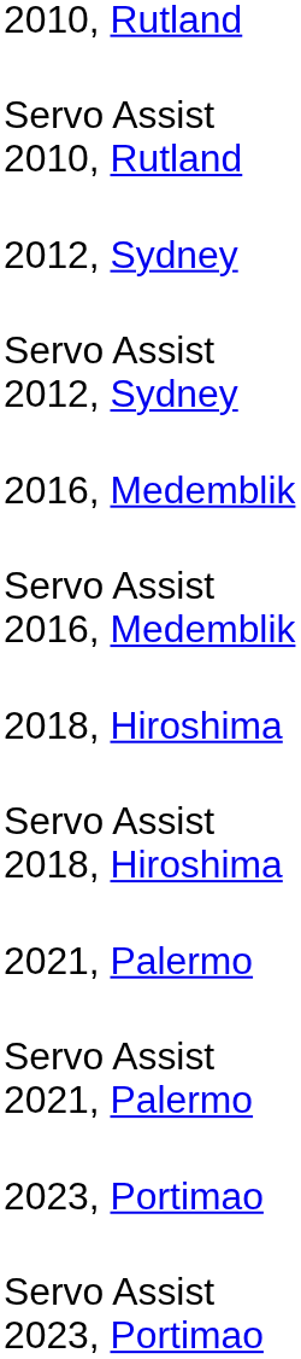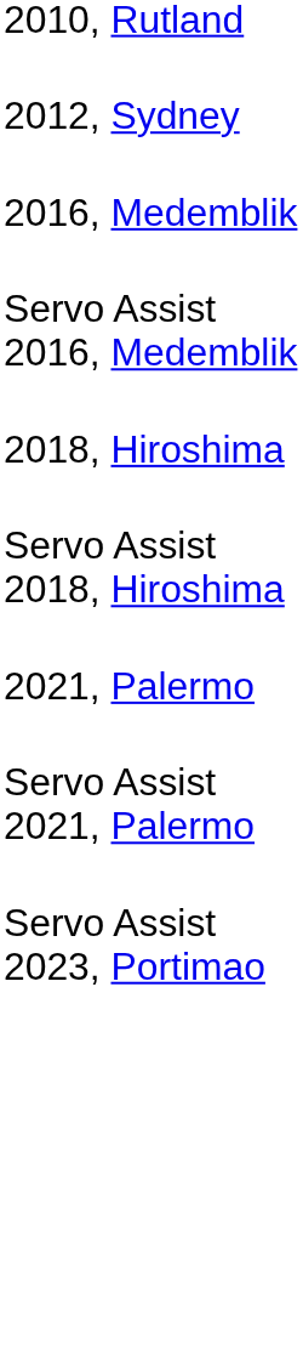 <table>
 <tr>
 <td><br> 2010, <a href='#'>Rutland</a></td>
 <td> <br></td>
 <td></td>
 <td></td>
 </tr>
 <tr>
-<td><br> Servo Assist <br> 2010, <a href='#'>Rutland</a></td>
-<td> <br></td>
-<td></td>
-<td></td>
-</tr>
-<tr>
 <td><br> 2012, <a href='#'>Sydney</a></td>
-<td> <br></td>
-<td> <br></td>
-<td></td>
-</tr>
-<tr>
-<td><br> Servo Assist <br> 2012, <a href='#'>Sydney</a></td>
 <td> <br></td>
 <td> <br></td>
 <td></td>
 </tr>
 <tr>
 <td><br> 2016, <a href='#'>Medemblik</a></td>
 <td> <br></td>
 <td> <br></td>
 <td></td>
 </tr>
 <tr>
 <td><br> Servo Assist <br> 2016, <a href='#'>Medemblik</a></td>
 <td> <br></td>
 <td><br></td>
 <td></td>
 </tr>
 <tr>
 <td><br> 2018, <a href='#'>Hiroshima</a></td>
 <td> <br></td>
 <td> <br></td>
 <td></td>
 </tr>
 <tr>
 <td><br> Servo Assist <br> 2018, <a href='#'>Hiroshima</a></td>
 <td> <br></td>
 <td> <br></td>
 <td></td>
 </tr>
 <tr>
 <td><br> 2021, <a href='#'>Palermo</a></td>
 <td> <br></td>
 <td> <br></td>
 <td></td>
 </tr>
 <tr>
 <td><br> Servo Assist <br> 2021, <a href='#'>Palermo</a></td>
 <td> <br></td>
 <td> <br></td>
 <td></td>
 </tr>
 <tr>
-<td><br> 2023, <a href='#'>Portimao</a></td>
-<td>  <br></td>
-<td> <br></td>
-<td></td>
-</tr>
-<tr>
 <td><br> Servo Assist <br> 2023, <a href='#'>Portimao</a></td>
 <td> <br></td>
 <td> <br></td>
 <td></td>
 </tr>
 </table>
